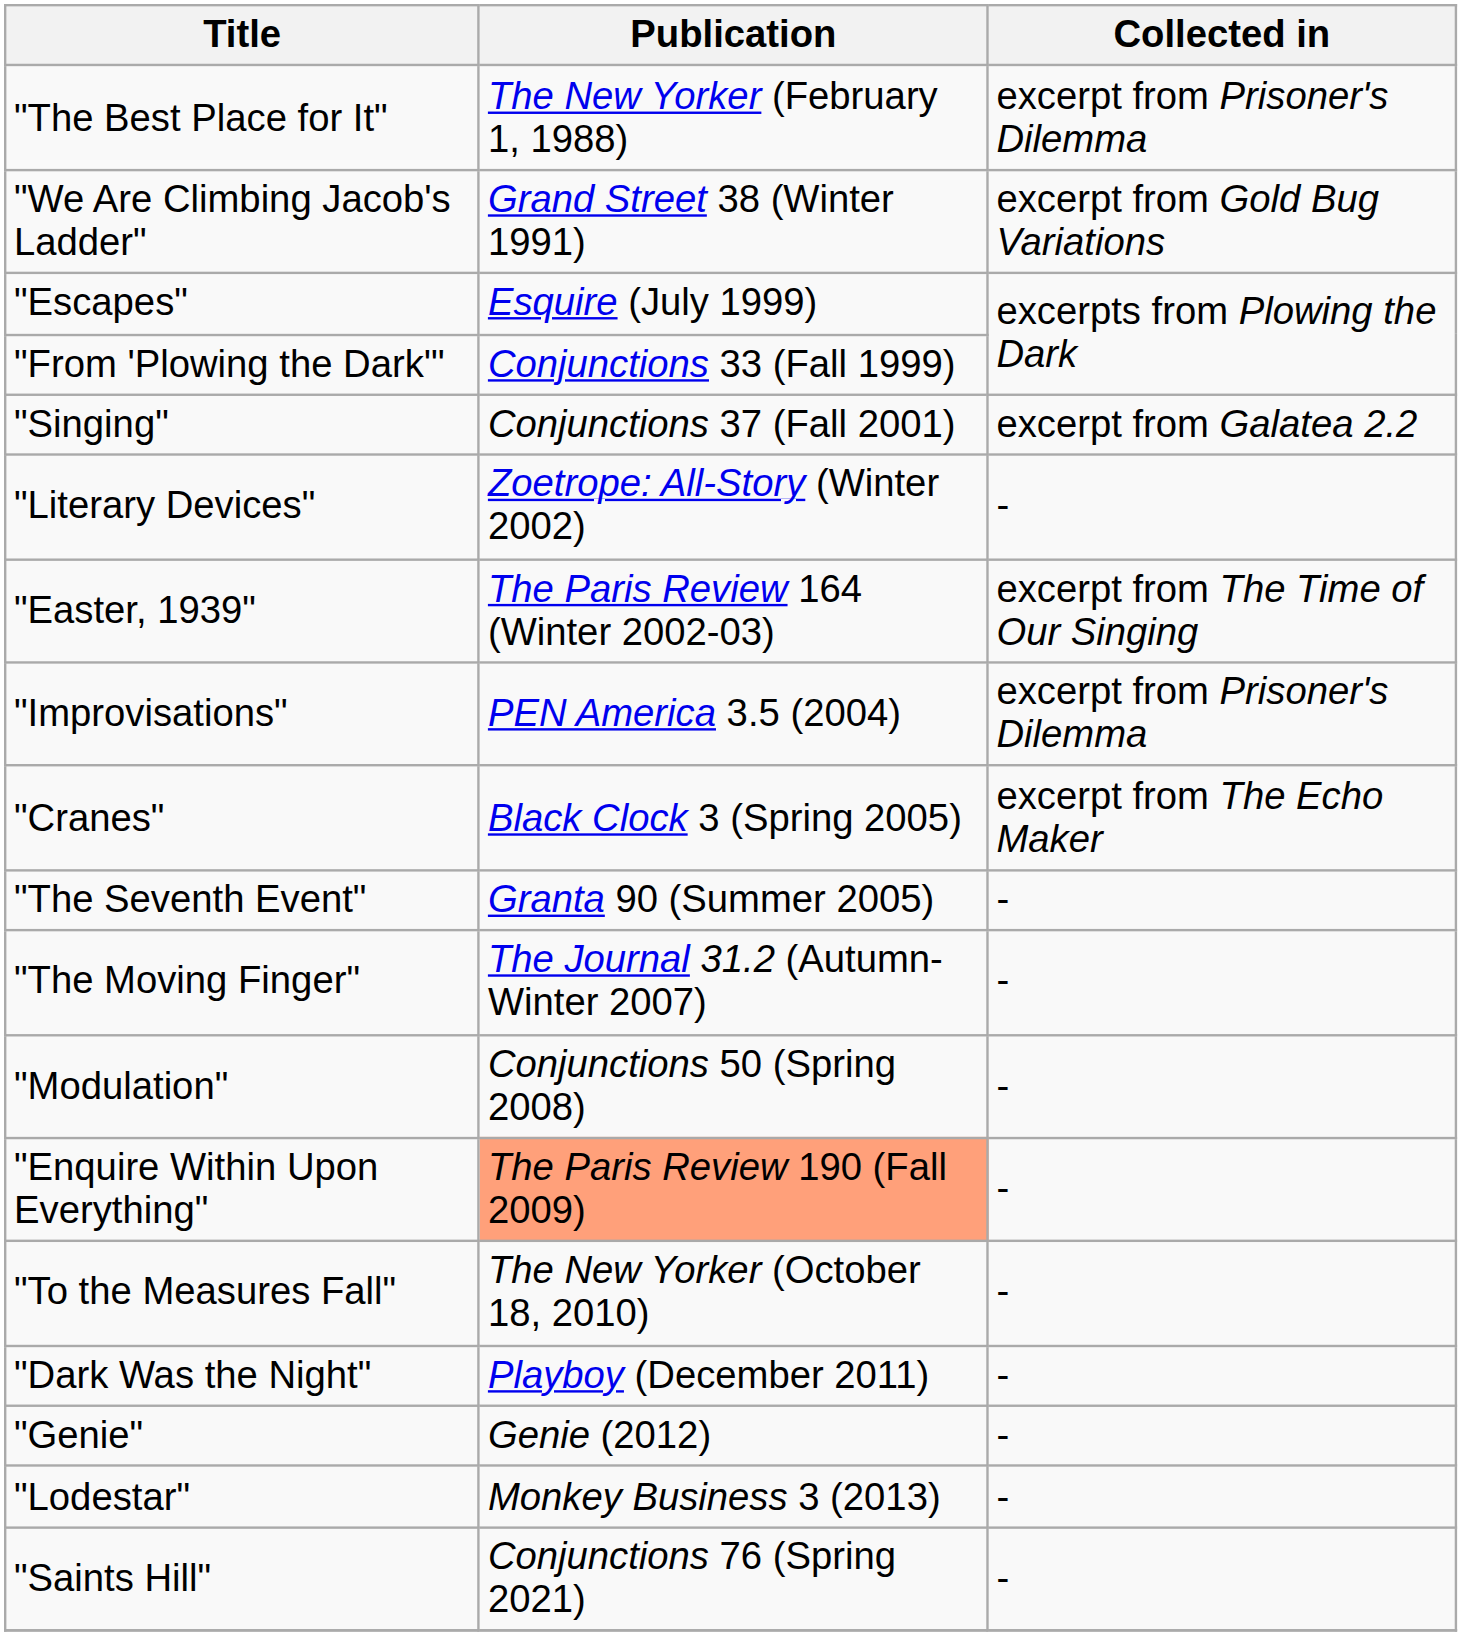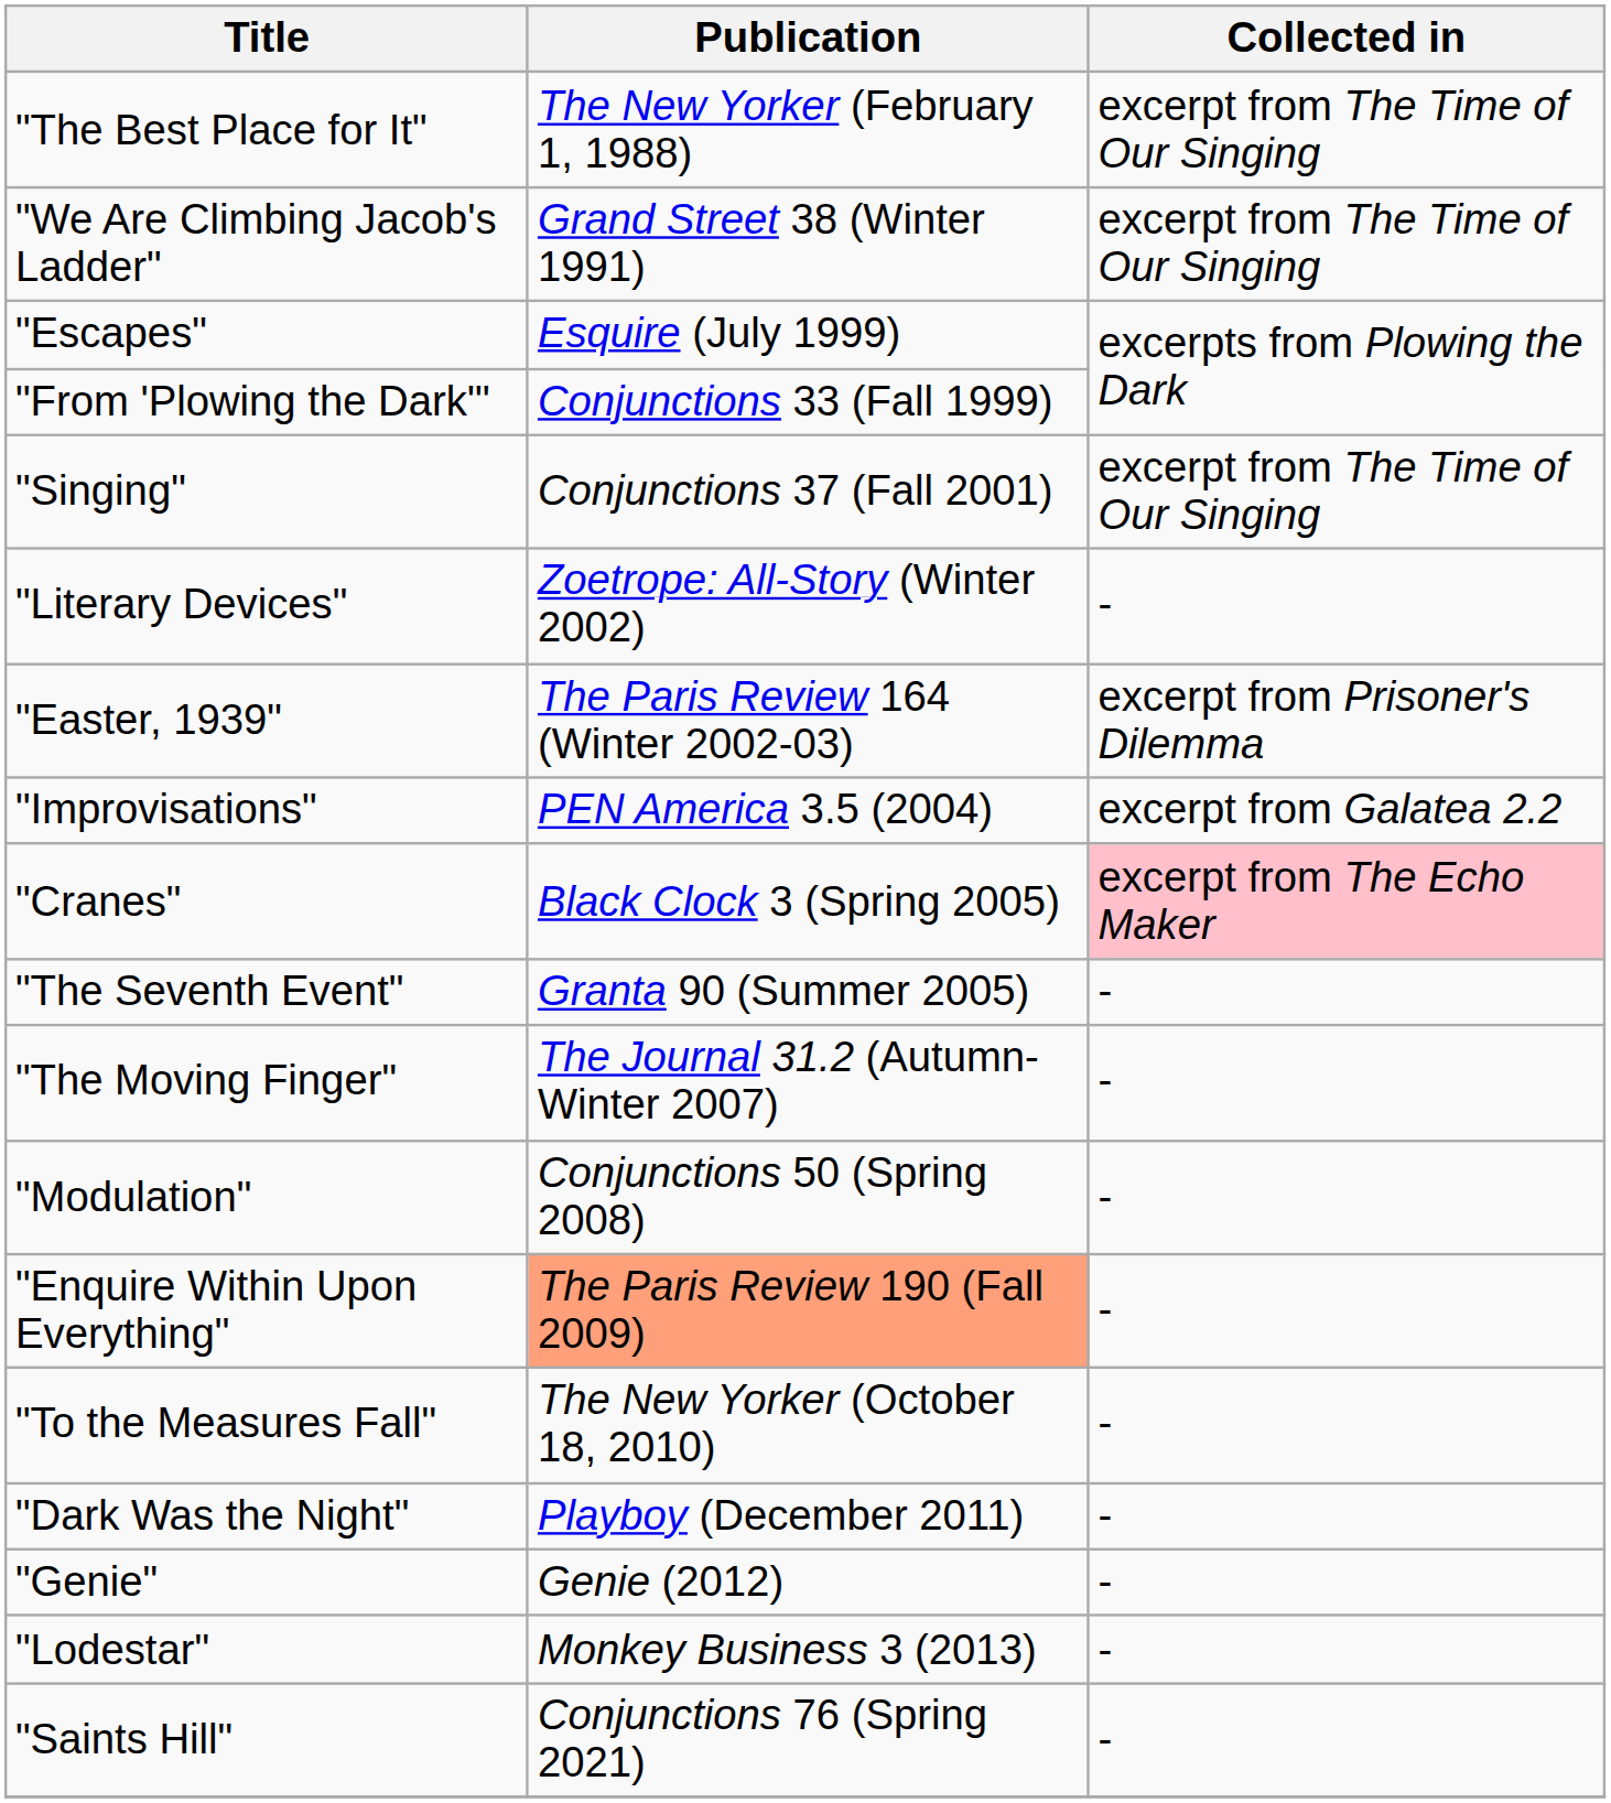 <table class="wikitable">
 <tr>
 <th>Title</th>
 <th>Publication</th>
 <th>Collected in</th>
 </tr>
 <tr>
 <td>"The Best Place for It"</td>
 <td><em><a href='#'>The New Yorker</a></em> (February 1, 1988)</td>
-<td>excerpt from <em>Prisoner's Dilemma</em></td>
+<td>excerpt from <em>The Time of Our Singing</em></td>
 </tr>
 <tr>
 <td>"We Are Climbing Jacob's Ladder"</td>
 <td><em><a href='#'>Grand Street</a></em> 38 (Winter 1991)</td>
-<td>excerpt from <em>Gold Bug Variations</em></td>
+<td>excerpt from <em>The Time of Our Singing</em></td>
 </tr>
 <tr>
 <td>"Escapes"</td>
 <td><em><a href='#'>Esquire</a></em> (July 1999)</td>
 <td rowspan=2>excerpts from <em>Plowing the Dark</em></td>
 </tr>
 <tr>
 <td>"From 'Plowing the Dark'"</td>
 <td><em><a href='#'>Conjunctions</a></em> 33 (Fall 1999)</td>
 </tr>
 <tr>
 <td>"Singing"</td>
 <td><em>Conjunctions</em> 37 (Fall 2001)</td>
-<td>excerpt from <em>Galatea 2.2</em></td>
+<td>excerpt from <em>The Time of Our Singing</em></td>
 </tr>
 <tr>
 <td>"Literary Devices"</td>
 <td><em><a href='#'>Zoetrope: All-Story</a></em> (Winter 2002)</td>
 <td>-</td>
 </tr>
 <tr>
 <td>"Easter, 1939"</td>
 <td><em><a href='#'>The Paris Review</a></em> 164 (Winter 2002-03)</td>
-<td>excerpt from <em>The Time of Our Singing</em></td>
+<td>excerpt from <em>Prisoner's Dilemma</em></td>
 </tr>
 <tr>
 <td>"Improvisations"</td>
 <td><em><a href='#'>PEN America</a></em> 3.5 (2004)</td>
-<td>excerpt from <em>Prisoner's Dilemma</em></td>
+<td>excerpt from <em>Galatea 2.2</em></td>
 </tr>
 <tr>
 <td>"Cranes"</td>
 <td><em><a href='#'>Black Clock</a></em> 3 (Spring 2005)</td>
-<td>excerpt from <em>The Echo Maker</em></td>
+<td style="background: pink;">excerpt from <em>The Echo Maker</em></td>
 </tr>
 <tr>
 <td>"The Seventh Event"</td>
 <td><em><a href='#'>Granta</a></em> 90 (Summer 2005)</td>
 <td>-</td>
 </tr>
 <tr>
 <td>"The Moving Finger"</td>
 <td><em><a href='#'>The Journal</a> 31.2</em> (Autumn-Winter 2007)</td>
 <td>-</td>
 </tr>
 <tr>
 <td>"Modulation"</td>
 <td><em>Conjunctions</em> 50 (Spring 2008)</td>
 <td>-</td>
 </tr>
 <tr>
 <td>"Enquire Within Upon Everything"</td>
 <td style="background: lightsalmon;"><em>The Paris Review</em> 190 (Fall 2009)</td>
 <td>-</td>
 </tr>
 <tr>
 <td>"To the Measures Fall"</td>
 <td><em>The New Yorker</em> (October 18, 2010)</td>
 <td>-</td>
 </tr>
 <tr>
 <td>"Dark Was the Night"</td>
 <td><em><a href='#'>Playboy</a></em> (December 2011)</td>
 <td>-</td>
 </tr>
 <tr>
 <td>"Genie"</td>
 <td><em>Genie</em> (2012)</td>
 <td>-</td>
 </tr>
 <tr>
 <td>"Lodestar"</td>
 <td><em>Monkey Business</em> 3 (2013)</td>
 <td>-</td>
 </tr>
 <tr>
 <td>"Saints Hill"</td>
 <td><em>Conjunctions</em> 76 (Spring 2021)</td>
 <td>-</td>
 </tr>
 <tr>
 </tr>
 </table>
